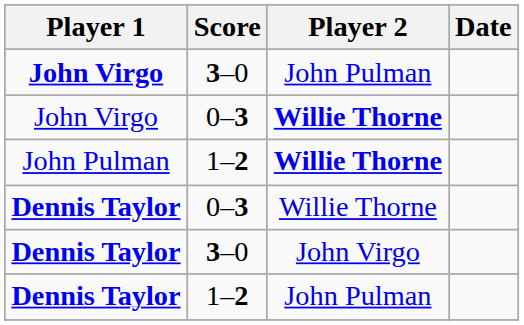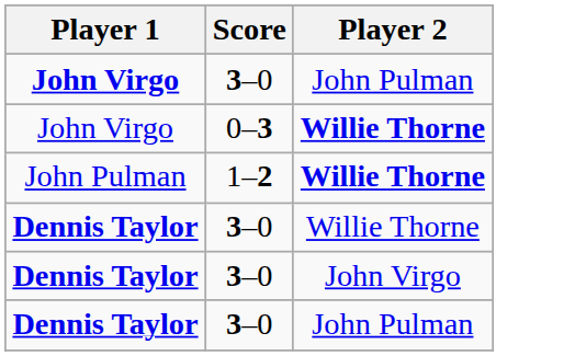 <table class="wikitable" style="text-align: center">
 <tr>
 <th>Player 1</th>
 <th>Score</th>
 <th>Player 2</th>
-<th>Date</th>
 </tr>
 <tr>
 <td> <strong><a href='#'>John Virgo</a></strong></td>
 <td><strong>3</strong>–0</td>
 <td> <a href='#'>John Pulman</a></td>
-<td></td>
 </tr>
 <tr>
 <td> <a href='#'>John Virgo</a></td>
 <td>0–<strong>3</strong></td>
 <td> <strong><a href='#'>Willie Thorne</a></strong></td>
-<td></td>
 </tr>
 <tr>
 <td> <a href='#'>John Pulman</a></td>
 <td>1–<strong>2</strong></td>
 <td> <strong><a href='#'>Willie Thorne</a></strong></td>
-<td></td>
 </tr>
 <tr>
 <td> <strong><a href='#'>Dennis Taylor</a></strong></td>
-<td>0–<strong>3</strong></td>
+<td><strong>3</strong>–0</td>
 <td> <a href='#'>Willie Thorne</a></td>
-<td></td>
 </tr>
 <tr>
 <td> <strong><a href='#'>Dennis Taylor</a></strong></td>
 <td><strong>3</strong>–0</td>
 <td> <a href='#'>John Virgo</a></td>
-<td></td>
 </tr>
 <tr>
 <td> <strong><a href='#'>Dennis Taylor</a></strong></td>
-<td>1–<strong>2</strong></td>
+<td><strong>3</strong>–0</td>
 <td> <a href='#'>John Pulman</a></td>
-<td></td>
 </tr>
 </table>
